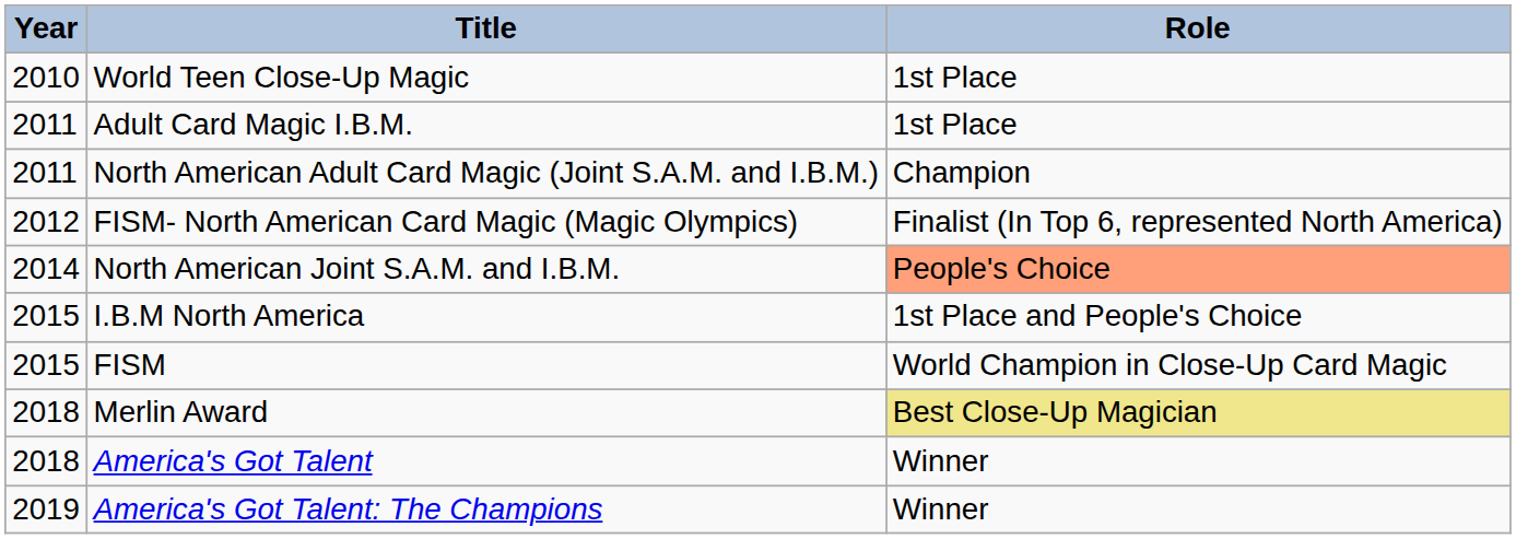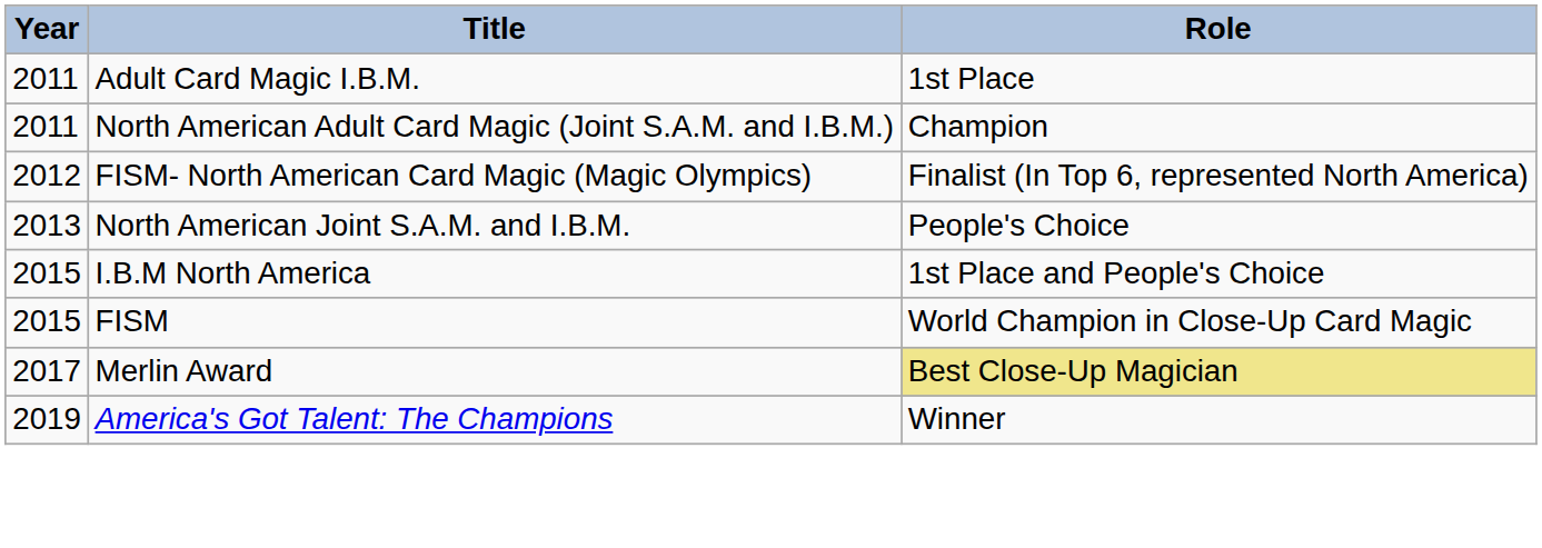 <table class="wikitable">
 <tr>
 <th style="background:#b0c4de;">Year</th>
 <th style="background:#b0c4de;">Title</th>
 <th style="background:#b0c4de;">Role</th>
-</tr>
-<tr>
-<td>2010</td>
-<td>World Teen Close-Up Magic</td>
-<td>1st Place</td>
 </tr>
 <tr>
 <td>2011</td>
 <td>Adult Card Magic I.B.M.</td>
 <td>1st Place</td>
 </tr>
 <tr>
 <td>2011</td>
 <td>North American Adult Card Magic (Joint S.A.M. and I.B.M.)</td>
 <td>Champion</td>
 </tr>
 <tr>
 <td>2012</td>
 <td>FISM- North American Card Magic (Magic Olympics)</td>
 <td>Finalist (In Top 6, represented North America)</td>
 </tr>
 <tr>
-<td>2014</td>
+<td>2013</td>
 <td>North American Joint S.A.M. and I.B.M.</td>
-<td style="background: lightsalmon;">People's Choice</td>
+<td>People's Choice</td>
 </tr>
 <tr>
 <td>2015</td>
 <td>I.B.M North America</td>
 <td>1st Place and People's Choice</td>
 </tr>
 <tr>
 <td>2015</td>
 <td>FISM</td>
 <td>World Champion in Close-Up Card Magic</td>
 </tr>
 <tr>
-<td>2018</td>
+<td>2017</td>
 <td>Merlin Award</td>
 <td style="background: khaki;">Best Close-Up Magician</td>
-</tr>
-<tr>
-<td>2018</td>
-<td><em><a href='#'>America's Got Talent</a></em></td>
-<td>Winner</td>
 </tr>
 <tr>
 <td>2019</td>
 <td><em><a href='#'>America's Got Talent: The Champions</a></em></td>
 <td>Winner</td>
 </tr>
 </table>
